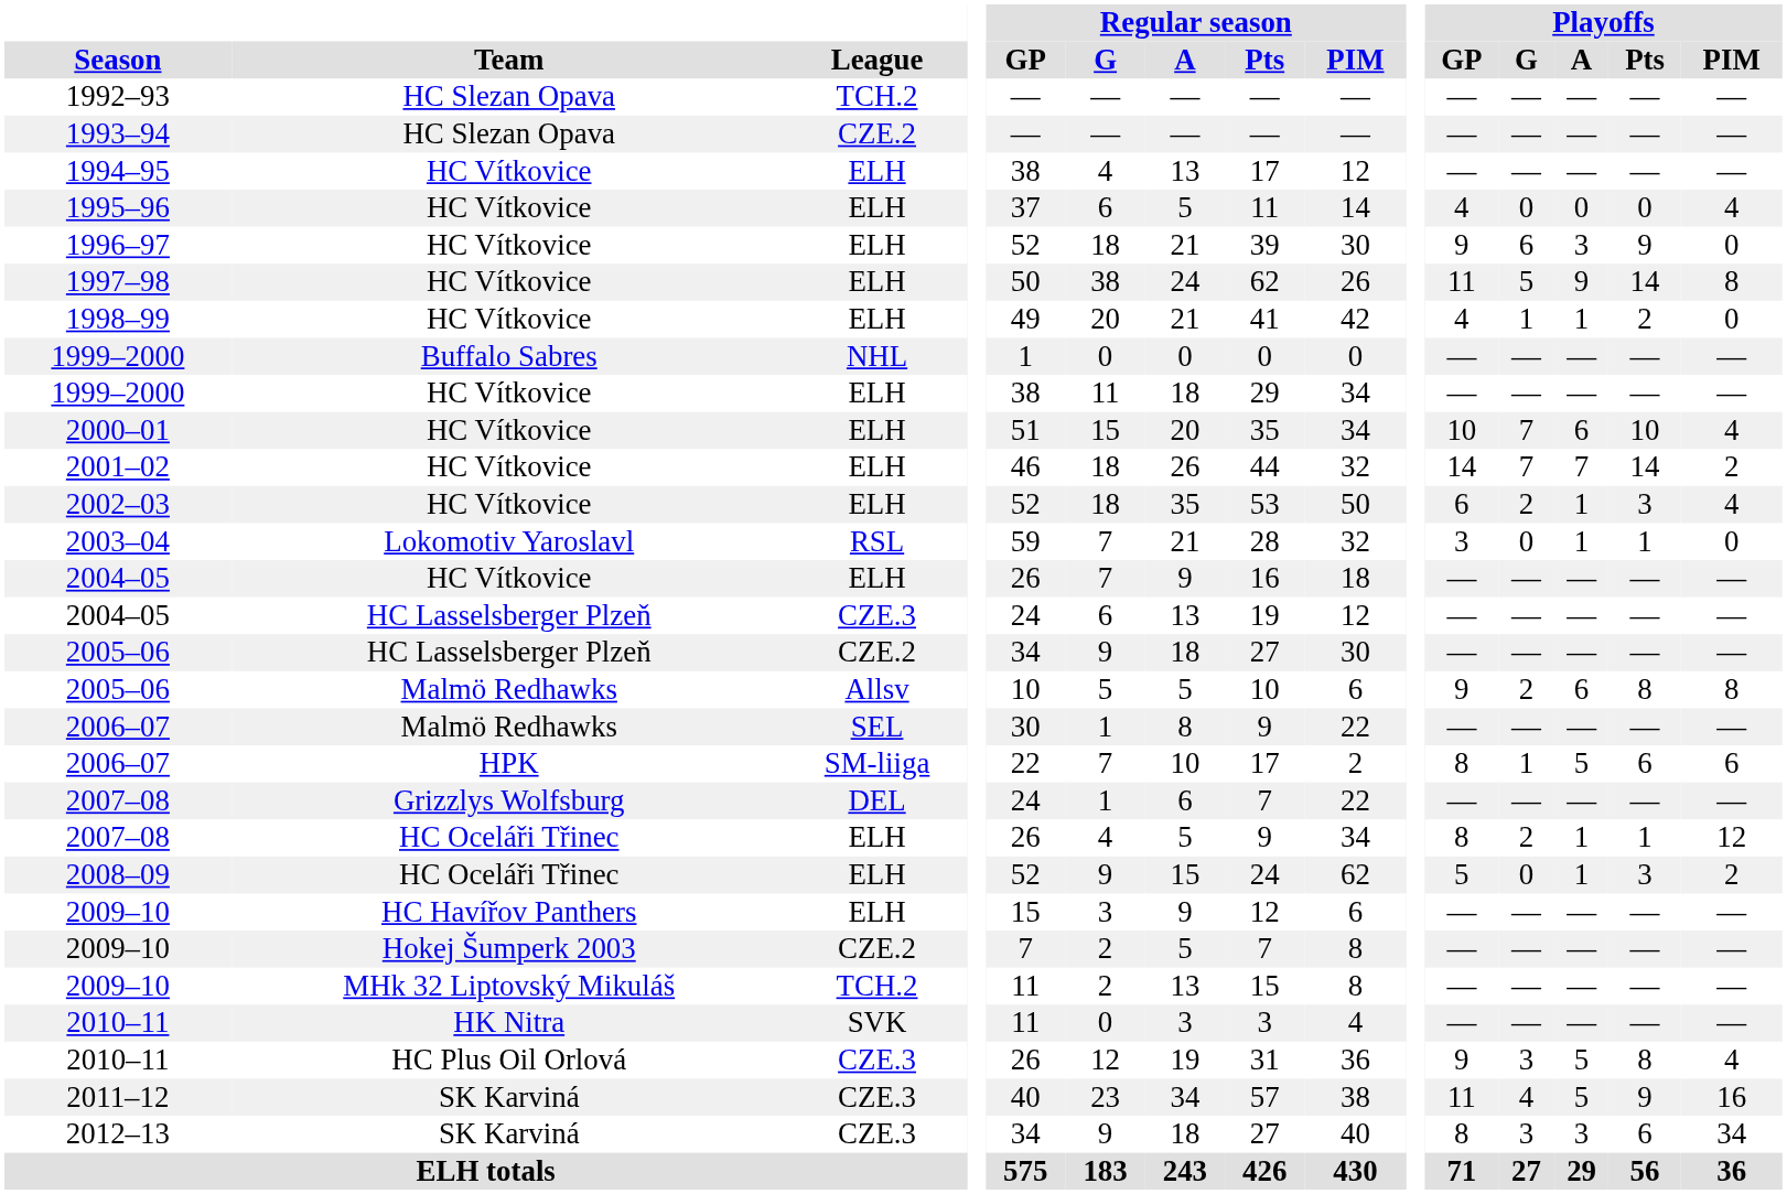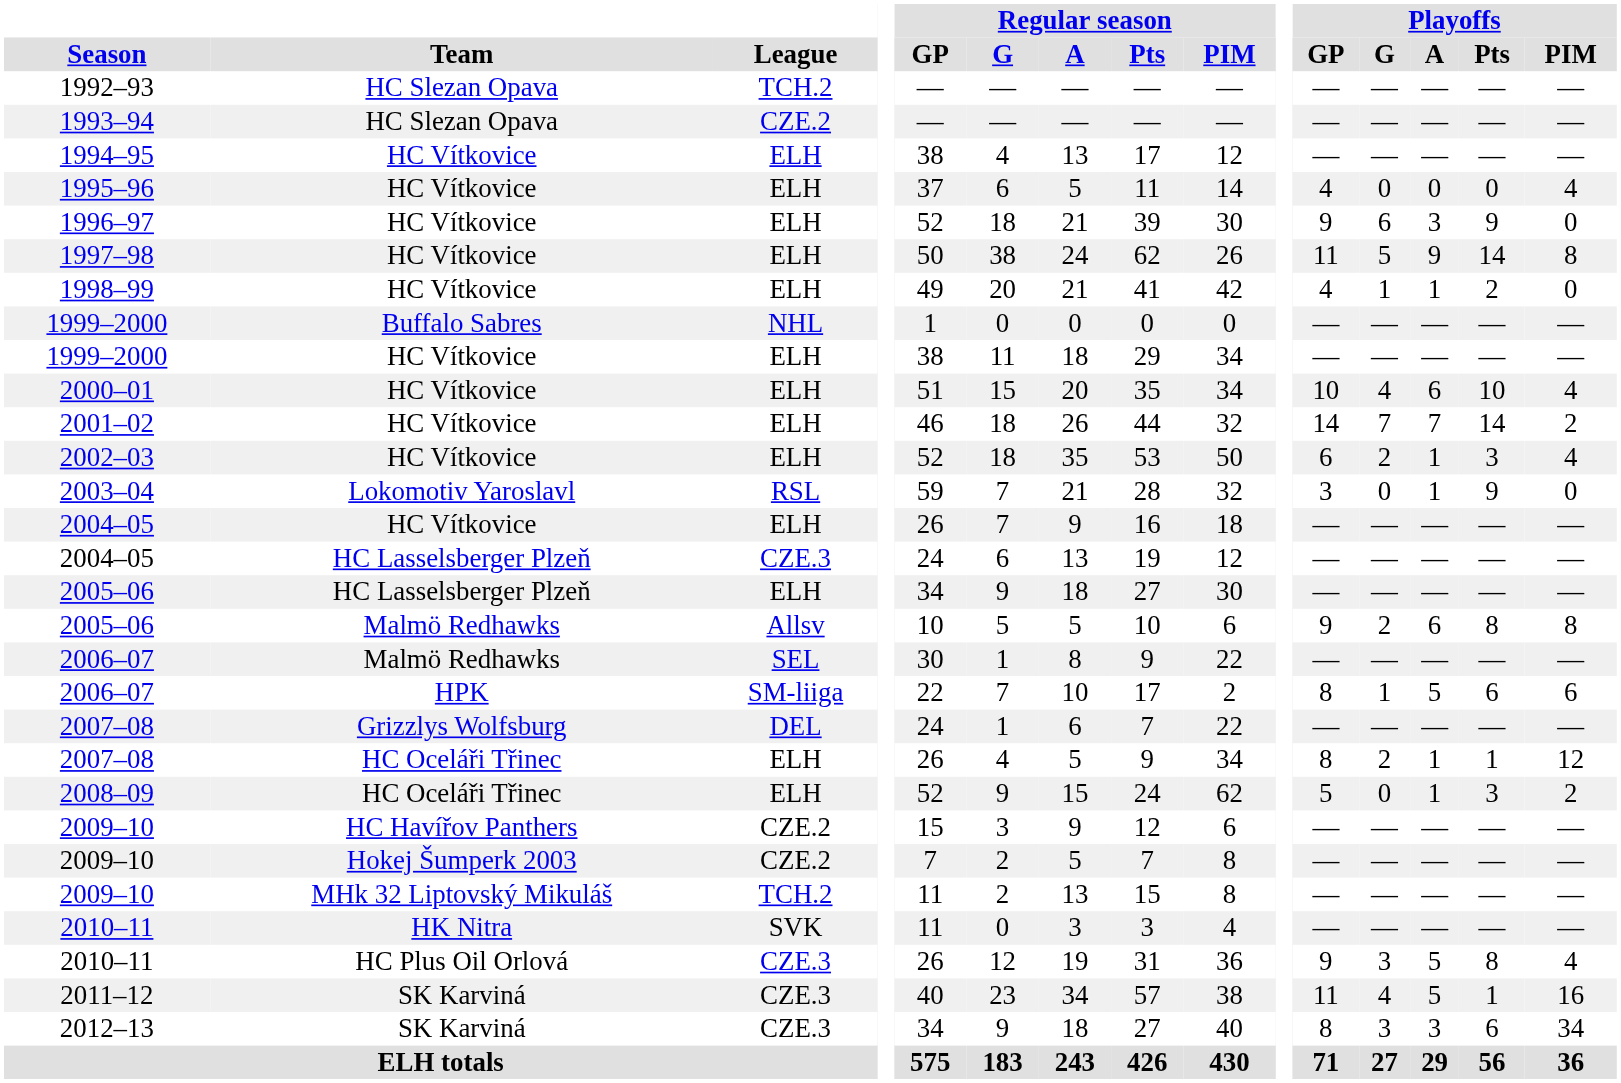 <table border="0" cellpadding="1" cellspacing="0" style="text-align:center; width:60em">
 <tr bgcolor="#e0e0e0">
 <th colspan="3" bgcolor="#ffffff"> </th>
 <th rowspan="99" bgcolor="#ffffff"> </th>
 <th colspan="5"><a href='#'>Regular season</a></th>
 <th rowspan="99" bgcolor="#ffffff"> </th>
 <th colspan="5"><a href='#'>Playoffs</a></th>
 </tr>
 <tr bgcolor="#e0e0e0">
 <th><a href='#'>Season</a></th>
 <th>Team</th>
 <th>League</th>
 <th>GP</th>
 <th><a href='#'>G</a></th>
 <th><a href='#'>A</a></th>
 <th><a href='#'>Pts</a></th>
 <th><a href='#'>PIM</a></th>
 <th>GP</th>
 <th>G</th>
 <th>A</th>
 <th>Pts</th>
 <th>PIM</th>
 </tr>
 <tr>
 <td>1992–93</td>
 <td><a href='#'>HC Slezan Opava</a></td>
 <td><a href='#'>TCH.2</a></td>
 <td>—</td>
 <td>—</td>
 <td>—</td>
 <td>—</td>
 <td>—</td>
 <td>—</td>
 <td>—</td>
 <td>—</td>
 <td>—</td>
 <td>—</td>
 </tr>
 <tr bgcolor="#f0f0f0">
 <td><a href='#'>1993–94</a></td>
 <td>HC Slezan Opava</td>
 <td><a href='#'>CZE.2</a></td>
 <td>—</td>
 <td>—</td>
 <td>—</td>
 <td>—</td>
 <td>—</td>
 <td>—</td>
 <td>—</td>
 <td>—</td>
 <td>—</td>
 <td>—</td>
 </tr>
 <tr>
 <td><a href='#'>1994–95</a></td>
 <td><a href='#'>HC Vítkovice</a></td>
 <td><a href='#'>ELH</a></td>
 <td>38</td>
 <td>4</td>
 <td>13</td>
 <td>17</td>
 <td>12</td>
 <td>—</td>
 <td>—</td>
 <td>—</td>
 <td>—</td>
 <td>—</td>
 </tr>
 <tr bgcolor="#f0f0f0">
 <td><a href='#'>1995–96</a></td>
 <td>HC Vítkovice</td>
 <td>ELH</td>
 <td>37</td>
 <td>6</td>
 <td>5</td>
 <td>11</td>
 <td>14</td>
 <td>4</td>
 <td>0</td>
 <td>0</td>
 <td>0</td>
 <td>4</td>
 </tr>
 <tr>
 <td><a href='#'>1996–97</a></td>
 <td>HC Vítkovice</td>
 <td>ELH</td>
 <td>52</td>
 <td>18</td>
 <td>21</td>
 <td>39</td>
 <td>30</td>
 <td>9</td>
 <td>6</td>
 <td>3</td>
 <td>9</td>
 <td>0</td>
 </tr>
 <tr bgcolor="#f0f0f0">
 <td><a href='#'>1997–98</a></td>
 <td>HC Vítkovice</td>
 <td>ELH</td>
 <td>50</td>
 <td>38</td>
 <td>24</td>
 <td>62</td>
 <td>26</td>
 <td>11</td>
 <td>5</td>
 <td>9</td>
 <td>14</td>
 <td>8</td>
 </tr>
 <tr>
 <td><a href='#'>1998–99</a></td>
 <td>HC Vítkovice</td>
 <td>ELH</td>
 <td>49</td>
 <td>20</td>
 <td>21</td>
 <td>41</td>
 <td>42</td>
 <td>4</td>
 <td>1</td>
 <td>1</td>
 <td>2</td>
 <td>0</td>
 </tr>
 <tr bgcolor="#f0f0f0">
 <td><a href='#'>1999–2000</a></td>
 <td><a href='#'>Buffalo Sabres</a></td>
 <td><a href='#'>NHL</a></td>
 <td>1</td>
 <td>0</td>
 <td>0</td>
 <td>0</td>
 <td>0</td>
 <td>—</td>
 <td>—</td>
 <td>—</td>
 <td>—</td>
 <td>—</td>
 </tr>
 <tr>
 <td><a href='#'>1999–2000</a></td>
 <td>HC Vítkovice</td>
 <td>ELH</td>
 <td>38</td>
 <td>11</td>
 <td>18</td>
 <td>29</td>
 <td>34</td>
 <td>—</td>
 <td>—</td>
 <td>—</td>
 <td>—</td>
 <td>—</td>
 </tr>
 <tr bgcolor="#f0f0f0">
 <td><a href='#'>2000–01</a></td>
 <td>HC Vítkovice</td>
 <td>ELH</td>
 <td>51</td>
 <td>15</td>
 <td>20</td>
 <td>35</td>
 <td>34</td>
 <td>10</td>
-<td>7</td>
+<td>4</td>
 <td>6</td>
 <td>10</td>
 <td>4</td>
 </tr>
 <tr>
 <td><a href='#'>2001–02</a></td>
 <td>HC Vítkovice</td>
 <td>ELH</td>
 <td>46</td>
 <td>18</td>
 <td>26</td>
 <td>44</td>
 <td>32</td>
 <td>14</td>
 <td>7</td>
 <td>7</td>
 <td>14</td>
 <td>2</td>
 </tr>
 <tr bgcolor="#f0f0f0">
 <td><a href='#'>2002–03</a></td>
 <td>HC Vítkovice</td>
 <td>ELH</td>
 <td>52</td>
 <td>18</td>
 <td>35</td>
 <td>53</td>
 <td>50</td>
 <td>6</td>
 <td>2</td>
 <td>1</td>
 <td>3</td>
 <td>4</td>
 </tr>
 <tr>
 <td><a href='#'>2003–04</a></td>
 <td><a href='#'>Lokomotiv Yaroslavl</a></td>
 <td><a href='#'>RSL</a></td>
 <td>59</td>
 <td>7</td>
 <td>21</td>
 <td>28</td>
 <td>32</td>
 <td>3</td>
 <td>0</td>
 <td>1</td>
-<td>1</td>
+<td>9</td>
 <td>0</td>
 </tr>
 <tr bgcolor="#f0f0f0">
 <td><a href='#'>2004–05</a></td>
 <td>HC Vítkovice</td>
 <td>ELH</td>
 <td>26</td>
 <td>7</td>
 <td>9</td>
 <td>16</td>
 <td>18</td>
 <td>—</td>
 <td>—</td>
 <td>—</td>
 <td>—</td>
 <td>—</td>
 </tr>
 <tr>
 <td>2004–05</td>
 <td><a href='#'>HC Lasselsberger Plzeň</a></td>
 <td><a href='#'>CZE.3</a></td>
 <td>24</td>
 <td>6</td>
 <td>13</td>
 <td>19</td>
 <td>12</td>
 <td>—</td>
 <td>—</td>
 <td>—</td>
 <td>—</td>
 <td>—</td>
 </tr>
 <tr bgcolor="#f0f0f0">
 <td><a href='#'>2005–06</a></td>
 <td>HC Lasselsberger Plzeň</td>
-<td>CZE.2</td>
+<td>ELH</td>
 <td>34</td>
 <td>9</td>
 <td>18</td>
 <td>27</td>
 <td>30</td>
 <td>—</td>
 <td>—</td>
 <td>—</td>
 <td>—</td>
 <td>—</td>
 </tr>
 <tr>
 <td><a href='#'>2005–06</a></td>
 <td><a href='#'>Malmö Redhawks</a></td>
 <td><a href='#'>Allsv</a></td>
 <td>10</td>
 <td>5</td>
 <td>5</td>
 <td>10</td>
 <td>6</td>
 <td>9</td>
 <td>2</td>
 <td>6</td>
 <td>8</td>
 <td>8</td>
 </tr>
 <tr bgcolor="#f0f0f0">
 <td><a href='#'>2006–07</a></td>
 <td>Malmö Redhawks</td>
 <td><a href='#'>SEL</a></td>
 <td>30</td>
 <td>1</td>
 <td>8</td>
 <td>9</td>
 <td>22</td>
 <td>—</td>
 <td>—</td>
 <td>—</td>
 <td>—</td>
 <td>—</td>
 </tr>
 <tr>
 <td><a href='#'>2006–07</a></td>
 <td><a href='#'>HPK</a></td>
 <td><a href='#'>SM-liiga</a></td>
 <td>22</td>
 <td>7</td>
 <td>10</td>
 <td>17</td>
 <td>2</td>
 <td>8</td>
 <td>1</td>
 <td>5</td>
 <td>6</td>
 <td>6</td>
 </tr>
 <tr bgcolor="#f0f0f0">
 <td><a href='#'>2007–08</a></td>
 <td><a href='#'>Grizzlys Wolfsburg</a></td>
 <td><a href='#'>DEL</a></td>
 <td>24</td>
 <td>1</td>
 <td>6</td>
 <td>7</td>
 <td>22</td>
 <td>—</td>
 <td>—</td>
 <td>—</td>
 <td>—</td>
 <td>—</td>
 </tr>
 <tr>
 <td><a href='#'>2007–08</a></td>
 <td><a href='#'>HC Oceláři Třinec</a></td>
 <td>ELH</td>
 <td>26</td>
 <td>4</td>
 <td>5</td>
 <td>9</td>
 <td>34</td>
 <td>8</td>
 <td>2</td>
 <td>1</td>
 <td>1</td>
 <td>12</td>
 </tr>
 <tr bgcolor="#f0f0f0">
 <td><a href='#'>2008–09</a></td>
 <td>HC Oceláři Třinec</td>
 <td>ELH</td>
 <td>52</td>
 <td>9</td>
 <td>15</td>
 <td>24</td>
 <td>62</td>
 <td>5</td>
 <td>0</td>
 <td>1</td>
 <td>3</td>
 <td>2</td>
 </tr>
 <tr>
 <td><a href='#'>2009–10</a></td>
 <td><a href='#'>HC Havířov Panthers</a></td>
-<td>ELH</td>
+<td>CZE.2</td>
 <td>15</td>
 <td>3</td>
 <td>9</td>
 <td>12</td>
 <td>6</td>
 <td>—</td>
 <td>—</td>
 <td>—</td>
 <td>—</td>
 <td>—</td>
 </tr>
 <tr bgcolor="#f0f0f0">
 <td>2009–10</td>
 <td><a href='#'>Hokej Šumperk 2003</a></td>
 <td>CZE.2</td>
 <td>7</td>
 <td>2</td>
 <td>5</td>
 <td>7</td>
 <td>8</td>
 <td>—</td>
 <td>—</td>
 <td>—</td>
 <td>—</td>
 <td>—</td>
 </tr>
 <tr>
 <td><a href='#'>2009–10</a></td>
 <td><a href='#'>MHk 32 Liptovský Mikuláš</a></td>
 <td><a href='#'>TCH.2</a></td>
 <td>11</td>
 <td>2</td>
 <td>13</td>
 <td>15</td>
 <td>8</td>
 <td>—</td>
 <td>—</td>
 <td>—</td>
 <td>—</td>
 <td>—</td>
 </tr>
 <tr bgcolor="#f0f0f0">
 <td><a href='#'>2010–11</a></td>
 <td><a href='#'>HK Nitra</a></td>
 <td>SVK</td>
 <td>11</td>
 <td>0</td>
 <td>3</td>
 <td>3</td>
 <td>4</td>
 <td>—</td>
 <td>—</td>
 <td>—</td>
 <td>—</td>
 <td>—</td>
 </tr>
 <tr>
 <td>2010–11</td>
 <td>HC Plus Oil Orlová</td>
 <td><a href='#'>CZE.3</a></td>
 <td>26</td>
 <td>12</td>
 <td>19</td>
 <td>31</td>
 <td>36</td>
 <td>9</td>
 <td>3</td>
 <td>5</td>
 <td>8</td>
 <td>4</td>
 </tr>
 <tr bgcolor="#f0f0f0">
 <td>2011–12</td>
 <td>SK Karviná</td>
 <td>CZE.3</td>
 <td>40</td>
 <td>23</td>
 <td>34</td>
 <td>57</td>
 <td>38</td>
 <td>11</td>
 <td>4</td>
 <td>5</td>
-<td>9</td>
+<td>1</td>
 <td>16</td>
 </tr>
 <tr>
 <td>2012–13</td>
 <td>SK Karviná</td>
 <td>CZE.3</td>
 <td>34</td>
 <td>9</td>
 <td>18</td>
 <td>27</td>
 <td>40</td>
 <td>8</td>
 <td>3</td>
 <td>3</td>
 <td>6</td>
 <td>34</td>
 </tr>
 <tr bgcolor="#e0e0e0">
 <th colspan="3">ELH totals</th>
 <th>575</th>
 <th>183</th>
 <th>243</th>
 <th>426</th>
 <th>430</th>
 <th>71</th>
 <th>27</th>
 <th>29</th>
 <th>56</th>
 <th>36</th>
 </tr>
 </table>
